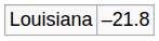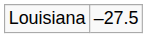 <table class="wikitable">
 <tr align="center">
 </tr>
 <tr align="center">
 <td>Louisiana</td>
-<td>–21.8</td>
+<td>–27.5</td>
 </tr>
 </table>
